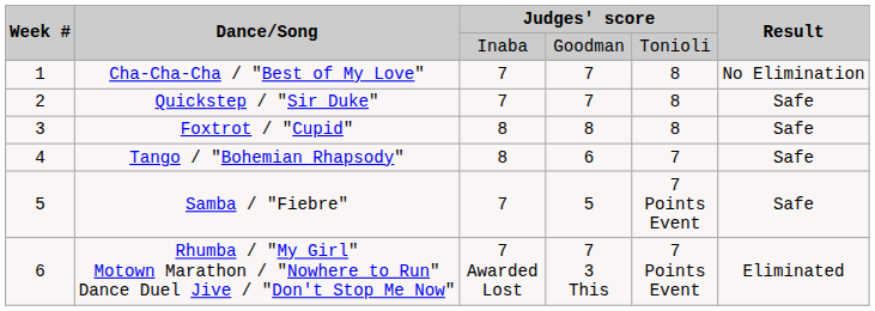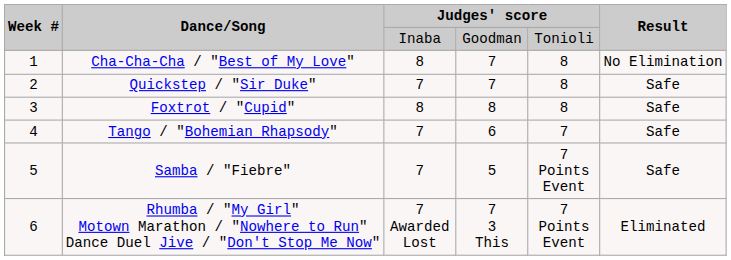 <table class="wikitable">
 <tr style="text-align: center; background:#ccc;">
 <td rowspan="2"><strong>Week #</strong></td>
 <td rowspan="2"><strong>Dance/Song</strong></td>
 <td colspan="3"><strong>Judges' score</strong></td>
 <td rowspan="2"><strong>Result</strong></td>
 </tr>
 <tr style="text-align: center; background:#ccc;">
 <td style="width:10%; ">Inaba</td>
 <td style="width:10%; ">Goodman</td>
 <td style="width:10%; ">Tonioli</td>
 </tr>
 <tr>
 <td style="text-align: center; background:#faf6f6;">1</td>
 <td style="text-align: center; background:#faf6f6;"><a href='#'>Cha-Cha-Cha</a> / "<a href='#'>Best of My Love</a>"</td>
-<td style="text-align: center; background:#faf6f6;">7</td>
+<td style="text-align: center; background:#faf6f6;">8</td>
 <td style="text-align: center; background:#faf6f6;">7</td>
 <td style="text-align: center; background:#faf6f6;">8</td>
 <td style="text-align: center; background:#faf6f6;">No Elimination</td>
 </tr>
 <tr>
 <td style="text-align: center; background:#faf6f6;">2</td>
 <td style="text-align: center; background:#faf6f6;"><a href='#'>Quickstep</a> / "<a href='#'>Sir Duke</a>"</td>
 <td style="text-align: center; background:#faf6f6;">7</td>
 <td style="text-align: center; background:#faf6f6;">7</td>
 <td style="text-align: center; background:#faf6f6;">8</td>
 <td style="text-align: center; background:#faf6f6;">Safe</td>
 </tr>
 <tr>
 <td style="text-align: center; background:#faf6f6;">3</td>
 <td style="text-align: center; background:#faf6f6;"><a href='#'>Foxtrot</a> / "<a href='#'>Cupid</a>"</td>
 <td style="text-align: center; background:#faf6f6;">8</td>
 <td style="text-align: center; background:#faf6f6;">8</td>
 <td style="text-align: center; background:#faf6f6;">8</td>
 <td style="text-align: center; background:#faf6f6;">Safe</td>
 </tr>
 <tr>
 <td style="text-align: center; background:#faf6f6;">4</td>
 <td style="text-align: center; background:#faf6f6;"><a href='#'>Tango</a> / "<a href='#'>Bohemian Rhapsody</a>"</td>
-<td style="text-align: center; background:#faf6f6;">8</td>
+<td style="text-align: center; background:#faf6f6;">7</td>
 <td style="text-align: center; background:#faf6f6;">6</td>
 <td style="text-align: center; background:#faf6f6;">7</td>
 <td style="text-align: center; background:#faf6f6;">Safe</td>
 </tr>
 <tr>
 <td style="text-align: center; background:#faf6f6;">5</td>
 <td style="text-align: center; background:#faf6f6;"><a href='#'>Samba</a> / "Fiebre"</td>
 <td style="text-align: center; background:#faf6f6;">7</td>
 <td style="text-align: center; background:#faf6f6;">5</td>
 <td style="text-align: center; background:#faf6f6;">7 <br> Points <br> Event</td>
 <td style="text-align: center; background:#faf6f6;">Safe</td>
 </tr>
 <tr>
 <td style="text-align: center; background:#faf6f6;">6</td>
 <td style="text-align: center; background:#faf6f6;"><a href='#'>Rhumba</a> / "<a href='#'>My Girl</a>" <br> <a href='#'>Motown</a> Marathon / "<a href='#'>Nowhere to Run</a>" <br> Dance Duel <a href='#'>Jive</a> / "<a href='#'>Don't Stop Me Now</a>"</td>
 <td style="text-align: center; background:#faf6f6;">7 <br> Awarded <br> Lost</td>
 <td style="text-align: center; background:#faf6f6;">7 <br> 3 <br> This</td>
 <td style="text-align: center; background:#faf6f6;">7 <br> Points <br> Event</td>
 <td style="text-align: center; background:#faf6f6;">Eliminated</td>
 </tr>
 </table>
